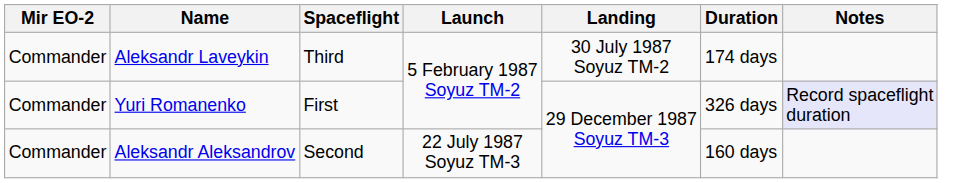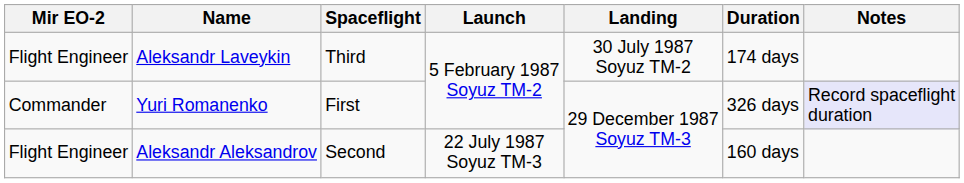 <table class="wikitable">
 <tr>
 <th>Mir EO-2</th>
 <th>Name</th>
 <th>Spaceflight</th>
 <th>Launch</th>
 <th>Landing</th>
 <th>Duration</th>
 <th>Notes</th>
 </tr>
 <tr>
-<td>Commander</td>
+<td>Flight Engineer</td>
 <td> <a href='#'>Aleksandr Laveykin</a></td>
 <td>Third</td>
 <td style="text-align:center;" rowspan="2">5 February 1987 <br> <a href='#'>Soyuz TM-2</a></td>
 <td style="text-align:center;">30 July  1987 <br> Soyuz TM-2</td>
 <td>174 days</td>
 <td></td>
 </tr>
 <tr>
 <td>Commander</td>
 <td> <a href='#'>Yuri Romanenko</a></td>
 <td>First</td>
 <td style="text-align:center;" rowspan="2">29 December 1987 <br> <a href='#'>Soyuz TM-3</a></td>
 <td>326 days</td>
 <td style="background: lavender;">Record spaceflight <br> duration</td>
 </tr>
 <tr>
-<td>Commander</td>
+<td>Flight Engineer</td>
 <td> <a href='#'>Aleksandr Aleksandrov</a></td>
 <td>Second</td>
 <td style="text-align:center;">22 July 1987 <br> Soyuz TM-3</td>
 <td>160 days</td>
 <td></td>
 </tr>
 </table>
